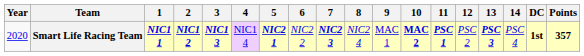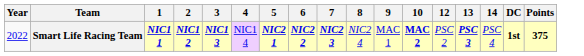 <table class="wikitable" style="text-align:center; font-size:85%">
 <tr>
 <th>Year</th>
 <th>Team</th>
 <th>1</th>
 <th>2</th>
 <th>3</th>
 <th>4</th>
 <th>5</th>
 <th>6</th>
 <th>7</th>
 <th>8</th>
 <th>9</th>
 <th>10</th>
-<th>11</th>
 <th>12</th>
 <th>13</th>
 <th>14</th>
 <th>DC</th>
 <th>Points</th>
 </tr>
 <tr>
-<td><a href='#'>2020</a></td>
+<td><a href='#'>2022</a></td>
 <th nowrap>Smart Life Racing Team</th>
 <td style="background:#ffffbf;"><strong><em><a href='#'>NIC1<br>1</a></em></strong><br></td>
 <td style="background:#ffffbf;"><strong><em><a href='#'>NIC1<br>2</a></em><br></strong></td>
 <td style="background:#ffffbf;"><strong><em><a href='#'>NIC1<br>3</a></em></strong><br></td>
 <td style="background:#efcfff;"><a href='#'>NIC1<br>4</a><br></td>
 <td style="background:#ffffbf;"><strong><em><a href='#'>NIC2<br>1</a></em></strong><br></td>
-<td style="background:#ffffbf;"><em><a href='#'>NIC2<br>2</a></em><br></td>
+<td style="background:#ffffbf;"><strong><em><a href='#'>NIC2<br>2</a></em><br></strong></td>
 <td style="background:#ffffbf;"><strong><em><a href='#'>NIC2<br>3</a></em></strong><br></td>
 <td style="background:#ffffbf;"><em><a href='#'>NIC2<br>4</a></em><br></td>
 <td style="background:#ffffbf;"><a href='#'>MAC<br>1</a><br></td>
 <td style="background:#ffffbf;"><strong><a href='#'>MAC<br>2</a></strong><br></td>
-<td style="background:#ffffbf;"><strong><em><a href='#'>PSC<br>1</a></em></strong><br></td>
 <td style="background:#ffffbf;"><em><a href='#'>PSC<br>2</a></em><br></td>
 <td style="background:#ffffbf;"><strong><em><a href='#'>PSC<br>3</a></em></strong><br></td>
 <td style="background:#ffffbf;"><em><a href='#'>PSC<br>4</a></em><br></td>
 <th style="background:#ffffbf;">1st</th>
-<th style="background:#ffffbf;">357</th>
+<th style="background:#ffffbf;">375</th>
 </tr>
 </table>
